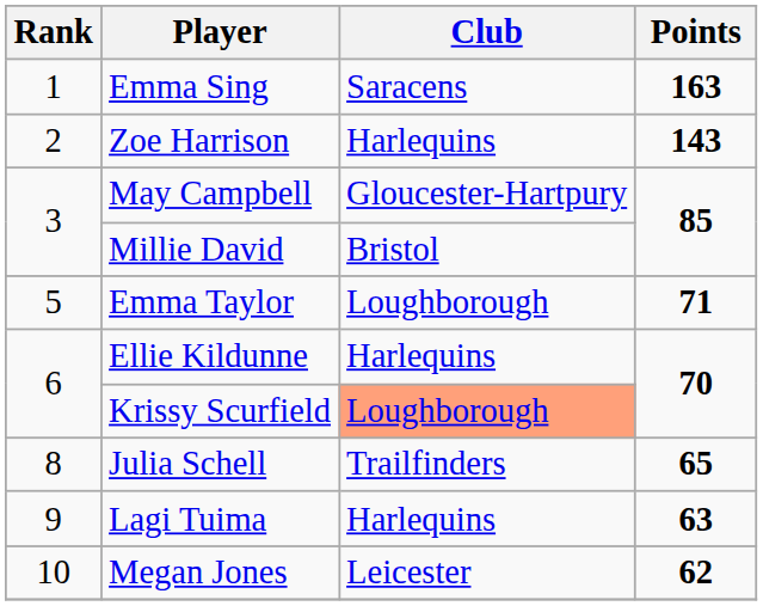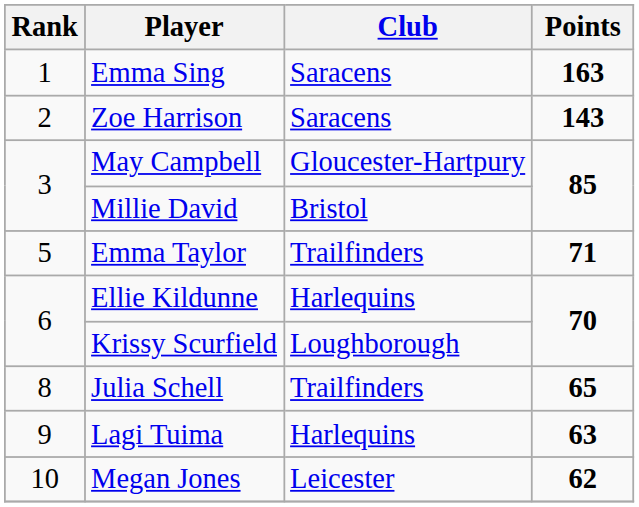 <table class="wikitable" style="text-align:center">
 <tr>
 <th>Rank</th>
 <th>Player</th>
 <th><a href='#'>Club</a></th>
 <th style="width:50px;">Points</th>
 </tr>
 <tr>
 <td>1</td>
 <td align=left> <a href='#'>Emma Sing</a></td>
 <td align=left><a href='#'>Saracens</a></td>
 <td><strong>163</strong></td>
 </tr>
 <tr>
 <td>2</td>
 <td align=left> <a href='#'>Zoe Harrison</a></td>
-<td align=left><a href='#'>Harlequins</a></td>
+<td align=left><a href='#'>Saracens</a></td>
 <td><strong>143</strong></td>
 </tr>
 <tr>
 <td rowspan=2>3</td>
 <td align=left> <a href='#'>May Campbell</a></td>
 <td align=left><a href='#'>Gloucester-Hartpury</a></td>
 <td rowspan=2><strong>85</strong></td>
 </tr>
 <tr>
 <td align=left> <a href='#'>Millie David</a></td>
 <td align=left><a href='#'>Bristol</a></td>
 </tr>
 <tr>
 <td>5</td>
 <td align=left> <a href='#'>Emma Taylor</a></td>
-<td align=left><a href='#'>Loughborough</a></td>
+<td align=left><a href='#'>Trailfinders</a></td>
 <td><strong>71</strong></td>
 </tr>
 <tr>
 <td rowspan=2>6</td>
 <td align=left> <a href='#'>Ellie Kildunne</a></td>
 <td align=left><a href='#'>Harlequins</a></td>
 <td rowspan=2><strong>70</strong></td>
 </tr>
 <tr>
 <td align=left> <a href='#'>Krissy Scurfield</a></td>
-<td align=left style="background: lightsalmon;"><a href='#'>Loughborough</a></td>
+<td align=left><a href='#'>Loughborough</a></td>
 </tr>
 <tr>
 <td>8</td>
 <td align=left> <a href='#'>Julia Schell</a></td>
 <td align=left><a href='#'>Trailfinders</a></td>
 <td><strong>65</strong></td>
 </tr>
 <tr>
 <td>9</td>
 <td align=left> <a href='#'>Lagi Tuima</a></td>
 <td align=left><a href='#'>Harlequins</a></td>
 <td><strong>63</strong></td>
 </tr>
 <tr>
 <td>10</td>
 <td align=left> <a href='#'>Megan Jones</a></td>
 <td align=left><a href='#'>Leicester</a></td>
 <td><strong>62</strong></td>
 </tr>
 <tr>
 </tr>
 </table>
